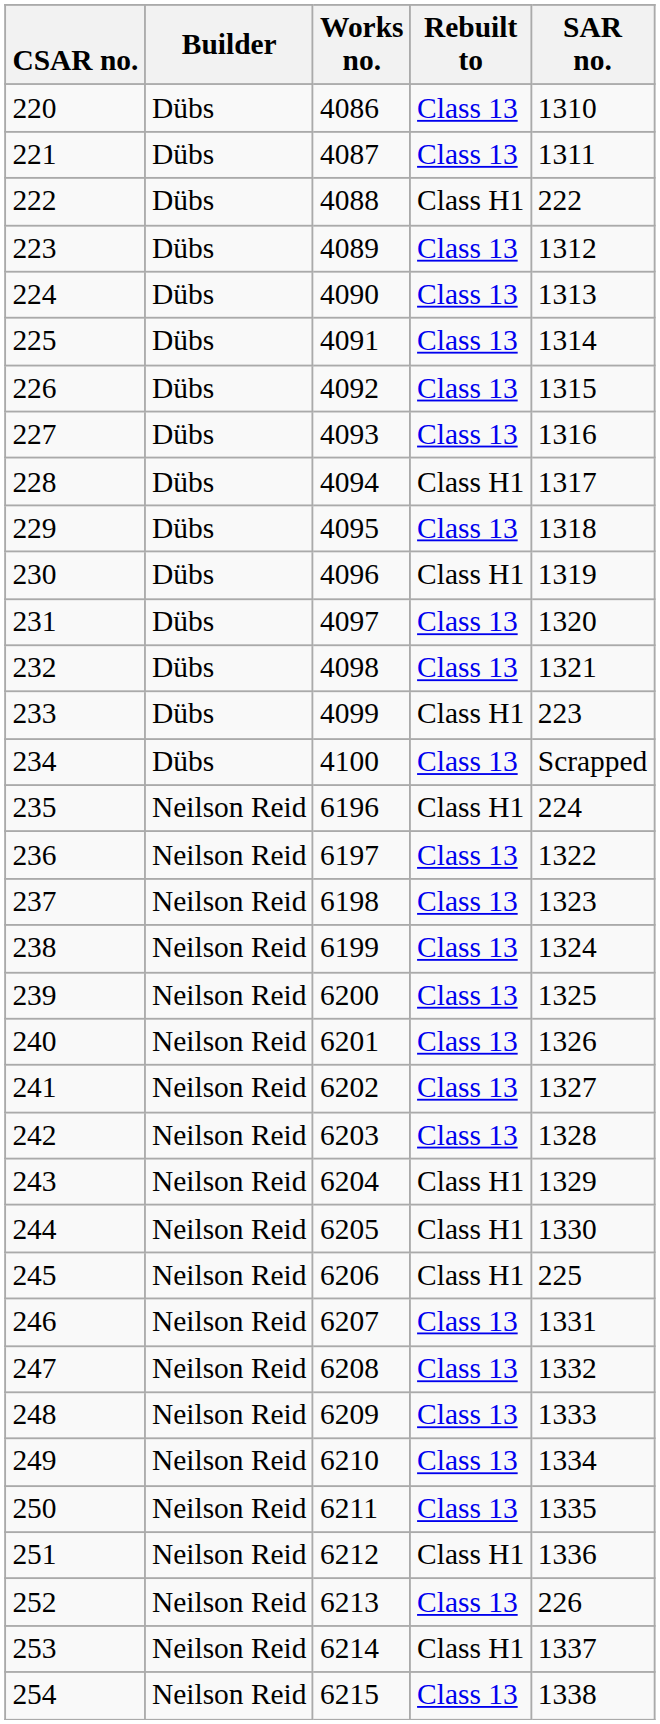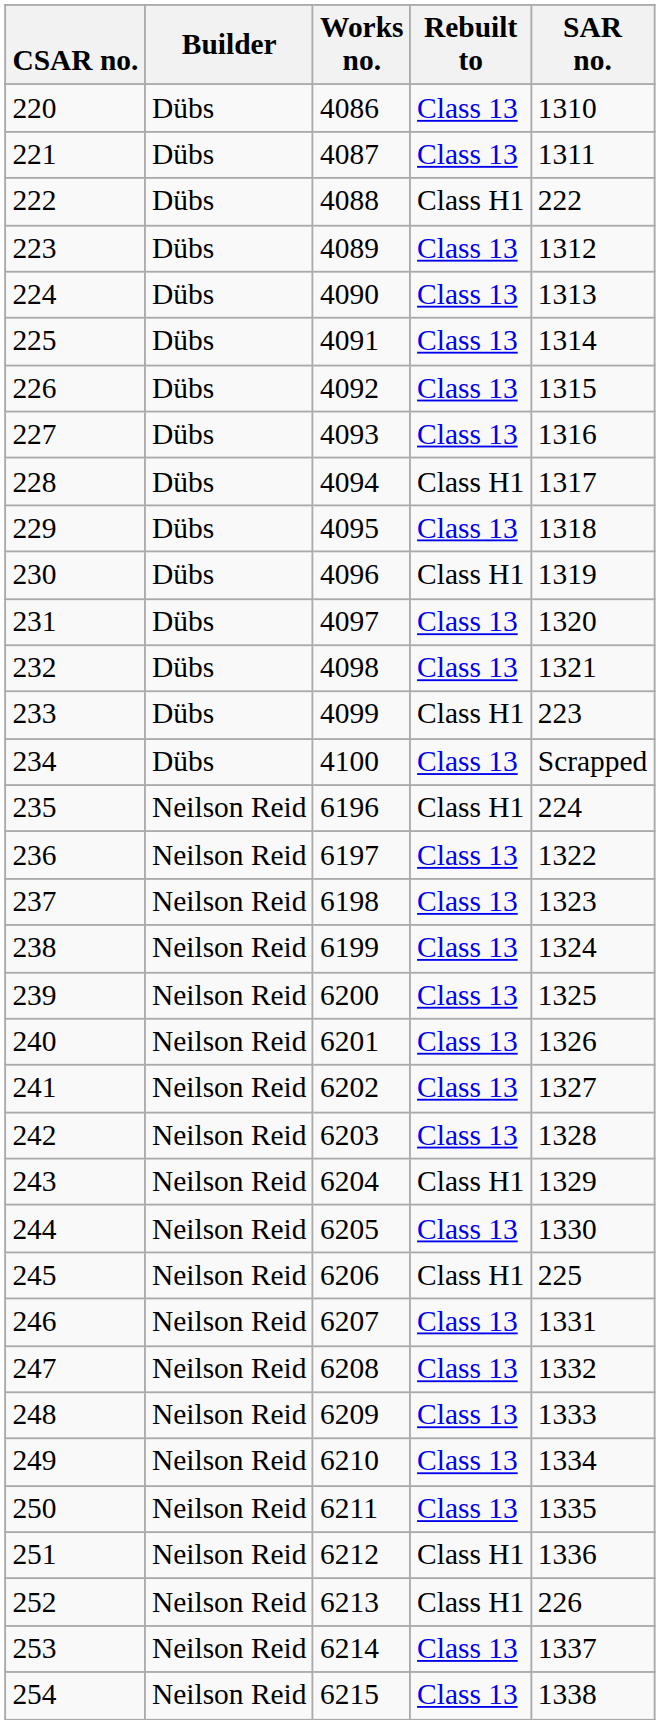 <table class="wikitable collapsible collapsed sortable" style="margin:0.5em auto; font-size:100%;">
 <tr>
 <th><br>CSAR no.</th>
 <th>Builder<br></th>
 <th>Works<br>no.</th>
 <th>Rebuilt<br>to</th>
 <th>SAR<br>no.</th>
 </tr>
 <tr>
 <td>220</td>
 <td>Dübs</td>
 <td>4086</td>
 <td><a href='#'>Class 13</a></td>
 <td>1310</td>
 </tr>
 <tr>
 <td>221</td>
 <td>Dübs</td>
 <td>4087</td>
 <td><a href='#'>Class 13</a></td>
 <td>1311</td>
 </tr>
 <tr>
 <td>222</td>
 <td>Dübs</td>
 <td>4088</td>
 <td>Class H1</td>
 <td>222</td>
 </tr>
 <tr>
 <td>223</td>
 <td>Dübs</td>
 <td>4089</td>
 <td><a href='#'>Class 13</a></td>
 <td>1312</td>
 </tr>
 <tr>
 <td>224</td>
 <td>Dübs</td>
 <td>4090</td>
 <td><a href='#'>Class 13</a></td>
 <td>1313</td>
 </tr>
 <tr>
 <td>225</td>
 <td>Dübs</td>
 <td>4091</td>
 <td><a href='#'>Class 13</a></td>
 <td>1314</td>
 </tr>
 <tr>
 <td>226</td>
 <td>Dübs</td>
 <td>4092</td>
 <td><a href='#'>Class 13</a></td>
 <td>1315</td>
 </tr>
 <tr>
 <td>227</td>
 <td>Dübs</td>
 <td>4093</td>
 <td><a href='#'>Class 13</a></td>
 <td>1316</td>
 </tr>
 <tr>
 <td>228</td>
 <td>Dübs</td>
 <td>4094</td>
 <td>Class H1</td>
 <td>1317</td>
 </tr>
 <tr>
 <td>229</td>
 <td>Dübs</td>
 <td>4095</td>
 <td><a href='#'>Class 13</a></td>
 <td>1318</td>
 </tr>
 <tr>
 <td>230</td>
 <td>Dübs</td>
 <td>4096</td>
 <td>Class H1</td>
 <td>1319</td>
 </tr>
 <tr>
 <td>231</td>
 <td>Dübs</td>
 <td>4097</td>
 <td><a href='#'>Class 13</a></td>
 <td>1320</td>
 </tr>
 <tr>
 <td>232</td>
 <td>Dübs</td>
 <td>4098</td>
 <td><a href='#'>Class 13</a></td>
 <td>1321</td>
 </tr>
 <tr>
 <td>233</td>
 <td>Dübs</td>
 <td>4099</td>
 <td>Class H1</td>
 <td>223</td>
 </tr>
 <tr>
 <td>234</td>
 <td>Dübs</td>
 <td>4100</td>
 <td><a href='#'>Class 13</a></td>
 <td>Scrapped</td>
 </tr>
 <tr>
 <td>235</td>
 <td>Neilson Reid</td>
 <td>6196</td>
 <td>Class H1</td>
 <td>224</td>
 </tr>
 <tr>
 <td>236</td>
 <td>Neilson Reid</td>
 <td>6197</td>
 <td><a href='#'>Class 13</a></td>
 <td>1322</td>
 </tr>
 <tr>
 <td>237</td>
 <td>Neilson Reid</td>
 <td>6198</td>
 <td><a href='#'>Class 13</a></td>
 <td>1323</td>
 </tr>
 <tr>
 <td>238</td>
 <td>Neilson Reid</td>
 <td>6199</td>
 <td><a href='#'>Class 13</a></td>
 <td>1324</td>
 </tr>
 <tr>
 <td>239</td>
 <td>Neilson Reid</td>
 <td>6200</td>
 <td><a href='#'>Class 13</a></td>
 <td>1325</td>
 </tr>
 <tr>
 <td>240</td>
 <td>Neilson Reid</td>
 <td>6201</td>
 <td><a href='#'>Class 13</a></td>
 <td>1326</td>
 </tr>
 <tr>
 <td>241</td>
 <td>Neilson Reid</td>
 <td>6202</td>
 <td><a href='#'>Class 13</a></td>
 <td>1327</td>
 </tr>
 <tr>
 <td>242</td>
 <td>Neilson Reid</td>
 <td>6203</td>
 <td><a href='#'>Class 13</a></td>
 <td>1328</td>
 </tr>
 <tr>
 <td>243</td>
 <td>Neilson Reid</td>
 <td>6204</td>
 <td>Class H1</td>
 <td>1329</td>
 </tr>
 <tr>
 <td>244</td>
 <td>Neilson Reid</td>
 <td>6205</td>
-<td>Class H1</td>
+<td><a href='#'>Class 13</a></td>
 <td>1330</td>
 </tr>
 <tr>
 <td>245</td>
 <td>Neilson Reid</td>
 <td>6206</td>
 <td>Class H1</td>
 <td>225</td>
 </tr>
 <tr>
 <td>246</td>
 <td>Neilson Reid</td>
 <td>6207</td>
 <td><a href='#'>Class 13</a></td>
 <td>1331</td>
 </tr>
 <tr>
 <td>247</td>
 <td>Neilson Reid</td>
 <td>6208</td>
 <td><a href='#'>Class 13</a></td>
 <td>1332</td>
 </tr>
 <tr>
 <td>248</td>
 <td>Neilson Reid</td>
 <td>6209</td>
 <td><a href='#'>Class 13</a></td>
 <td>1333</td>
 </tr>
 <tr>
 <td>249</td>
 <td>Neilson Reid</td>
 <td>6210</td>
 <td><a href='#'>Class 13</a></td>
 <td>1334</td>
 </tr>
 <tr>
 <td>250</td>
 <td>Neilson Reid</td>
 <td>6211</td>
 <td><a href='#'>Class 13</a></td>
 <td>1335</td>
 </tr>
 <tr>
 <td>251</td>
 <td>Neilson Reid</td>
 <td>6212</td>
 <td>Class H1</td>
 <td>1336</td>
 </tr>
 <tr>
 <td>252</td>
 <td>Neilson Reid</td>
 <td>6213</td>
-<td><a href='#'>Class 13</a></td>
+<td>Class H1</td>
 <td>226</td>
 </tr>
 <tr>
 <td>253</td>
 <td>Neilson Reid</td>
 <td>6214</td>
-<td>Class H1</td>
+<td><a href='#'>Class 13</a></td>
 <td>1337</td>
 </tr>
 <tr>
 <td>254</td>
 <td>Neilson Reid</td>
 <td>6215</td>
 <td><a href='#'>Class 13</a></td>
 <td>1338</td>
 </tr>
 </table>
